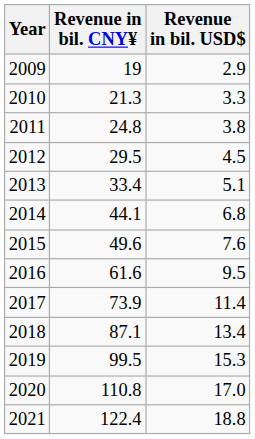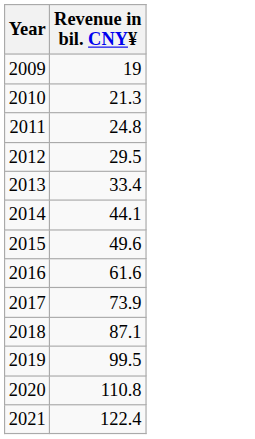 <table class="wikitable float-left" style="text-align: right;">
 <tr>
 <th>Year</th>
 <th>Revenue in<br>bil. <a href='#'>CNY</a>¥</th>
-<th>Revenue<br>in bil. USD$</th>
 </tr>
 <tr>
 <td>2009</td>
 <td>19</td>
-<td>2.9</td>
 </tr>
 <tr>
 <td>2010</td>
 <td>21.3</td>
-<td>3.3</td>
 </tr>
 <tr>
 <td>2011</td>
 <td>24.8</td>
-<td>3.8</td>
 </tr>
 <tr>
 <td>2012</td>
 <td>29.5</td>
-<td>4.5</td>
 </tr>
 <tr>
 <td>2013</td>
 <td>33.4</td>
-<td>5.1</td>
 </tr>
 <tr>
 <td>2014</td>
 <td>44.1</td>
-<td>6.8</td>
 </tr>
 <tr>
 <td>2015</td>
 <td>49.6</td>
-<td>7.6</td>
 </tr>
 <tr>
 <td>2016</td>
 <td>61.6</td>
-<td>9.5</td>
 </tr>
 <tr>
 <td>2017</td>
 <td>73.9</td>
-<td>11.4</td>
 </tr>
 <tr>
 <td>2018</td>
 <td>87.1</td>
-<td>13.4</td>
 </tr>
 <tr>
 <td>2019</td>
 <td>99.5</td>
-<td>15.3</td>
 </tr>
 <tr>
 <td>2020</td>
 <td>110.8</td>
-<td>17.0</td>
 </tr>
 <tr>
 <td>2021</td>
 <td>122.4</td>
-<td>18.8</td>
 </tr>
 </table>
